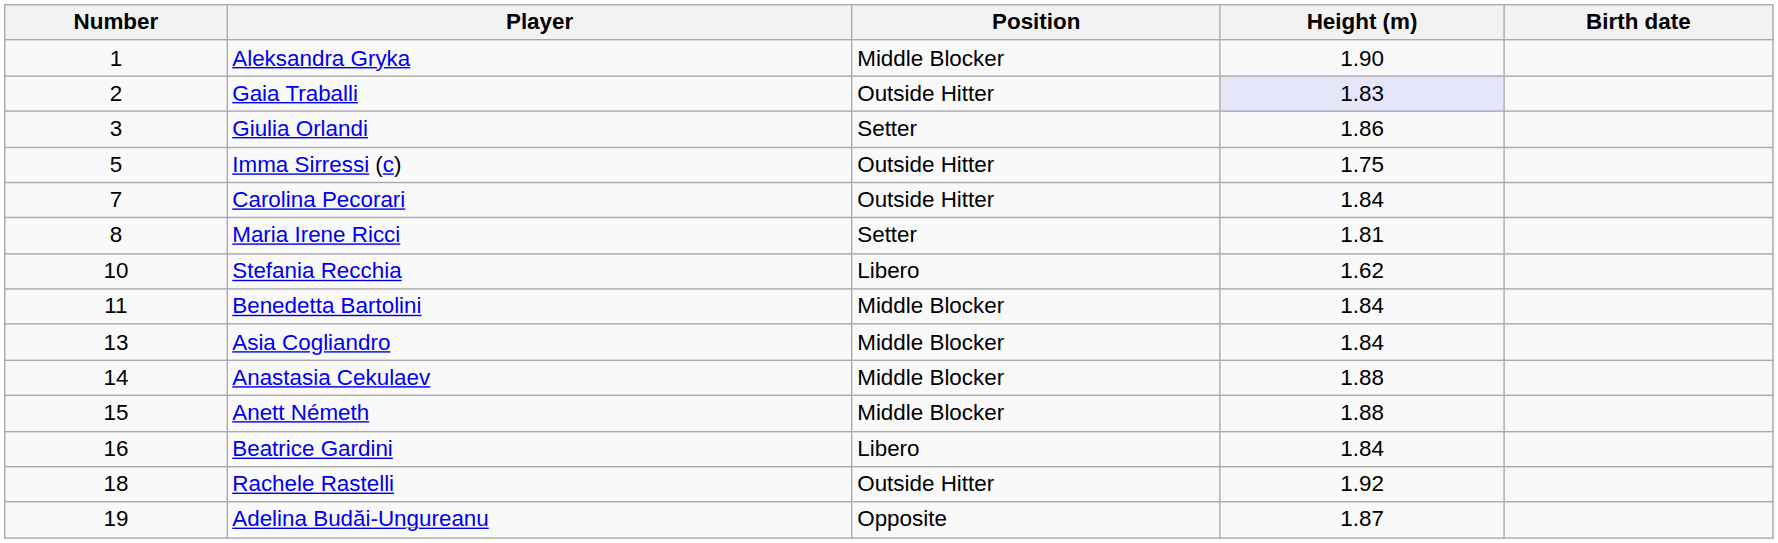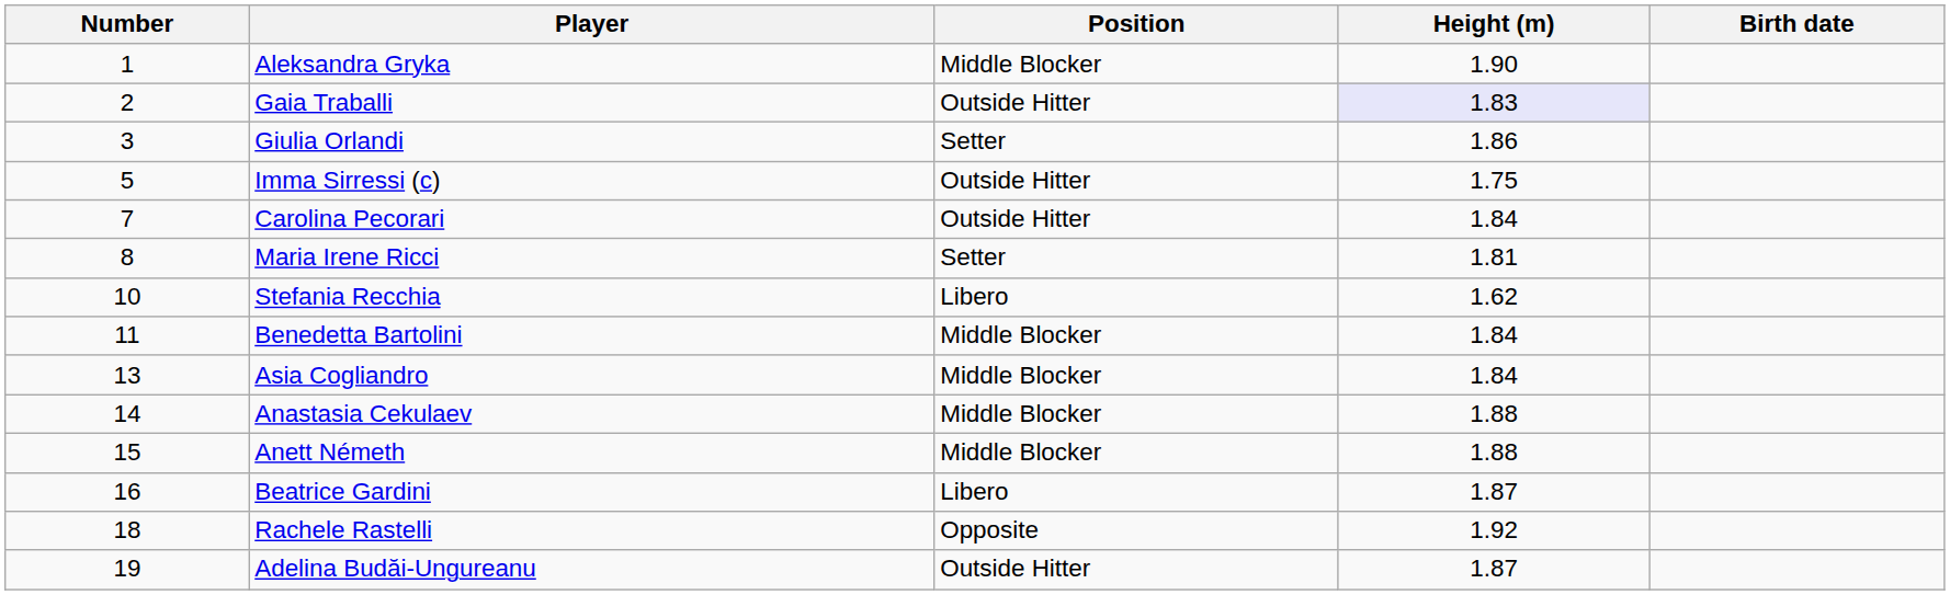 <table class="wikitable" style="width:100%;">
 <tr>
 <th>Number</th>
 <th>Player</th>
 <th>Position</th>
 <th>Height (m)</th>
 <th>Birth date</th>
 </tr>
 <tr>
 <td align=center>1</td>
 <td> <a href='#'>Aleksandra Gryka</a></td>
 <td>Middle Blocker</td>
 <td align=center>1.90</td>
 <td></td>
 </tr>
 <tr>
 <td align=center>2</td>
 <td> <a href='#'>Gaia Traballi</a></td>
 <td>Outside Hitter</td>
 <td align=center style="background: lavender;">1.83</td>
 <td></td>
 </tr>
 <tr>
 <td align=center>3</td>
 <td> <a href='#'>Giulia Orlandi</a></td>
 <td>Setter</td>
 <td align=center>1.86</td>
 <td></td>
 </tr>
 <tr>
 <td align=center>5</td>
 <td> <a href='#'>Imma Sirressi</a> (<a href='#'>c</a>)</td>
 <td>Outside Hitter</td>
 <td align=center>1.75</td>
 <td></td>
 </tr>
 <tr>
 <td align=center>7</td>
 <td> <a href='#'>Carolina Pecorari</a></td>
 <td>Outside Hitter</td>
 <td align=center>1.84</td>
 <td></td>
 </tr>
 <tr>
 <td align=center>8</td>
 <td> <a href='#'>Maria Irene Ricci</a></td>
 <td>Setter</td>
 <td align=center>1.81</td>
 <td></td>
 </tr>
 <tr>
 <td align=center>10</td>
 <td> <a href='#'>Stefania Recchia</a></td>
 <td>Libero</td>
 <td align=center>1.62</td>
 <td></td>
 </tr>
 <tr>
 <td align=center>11</td>
 <td> <a href='#'>Benedetta Bartolini</a></td>
 <td>Middle Blocker</td>
 <td align=center>1.84</td>
 <td></td>
 </tr>
 <tr>
 <td align=center>13</td>
 <td> <a href='#'>Asia Cogliandro</a></td>
 <td>Middle Blocker</td>
 <td align=center>1.84</td>
 <td></td>
 </tr>
 <tr>
 <td align=center>14</td>
 <td> <a href='#'>Anastasia Cekulaev</a></td>
 <td>Middle Blocker</td>
 <td align=center>1.88</td>
 <td></td>
 </tr>
 <tr>
 <td align=center>15</td>
 <td> <a href='#'>Anett Németh</a></td>
 <td>Middle Blocker</td>
 <td align=center>1.88</td>
 <td></td>
 </tr>
 <tr>
 <td align=center>16</td>
 <td> <a href='#'>Beatrice Gardini</a></td>
 <td>Libero</td>
-<td align=center>1.84</td>
+<td align=center>1.87</td>
 <td></td>
 </tr>
 <tr>
 <td align=center>18</td>
 <td> <a href='#'>Rachele Rastelli</a></td>
-<td>Outside Hitter</td>
+<td>Opposite</td>
 <td align=center>1.92</td>
 <td></td>
 </tr>
 <tr>
 <td align=center>19</td>
 <td> <a href='#'>Adelina Budăi-Ungureanu</a></td>
-<td>Opposite</td>
+<td>Outside Hitter</td>
 <td align=center>1.87</td>
 <td></td>
 </tr>
 </table>
